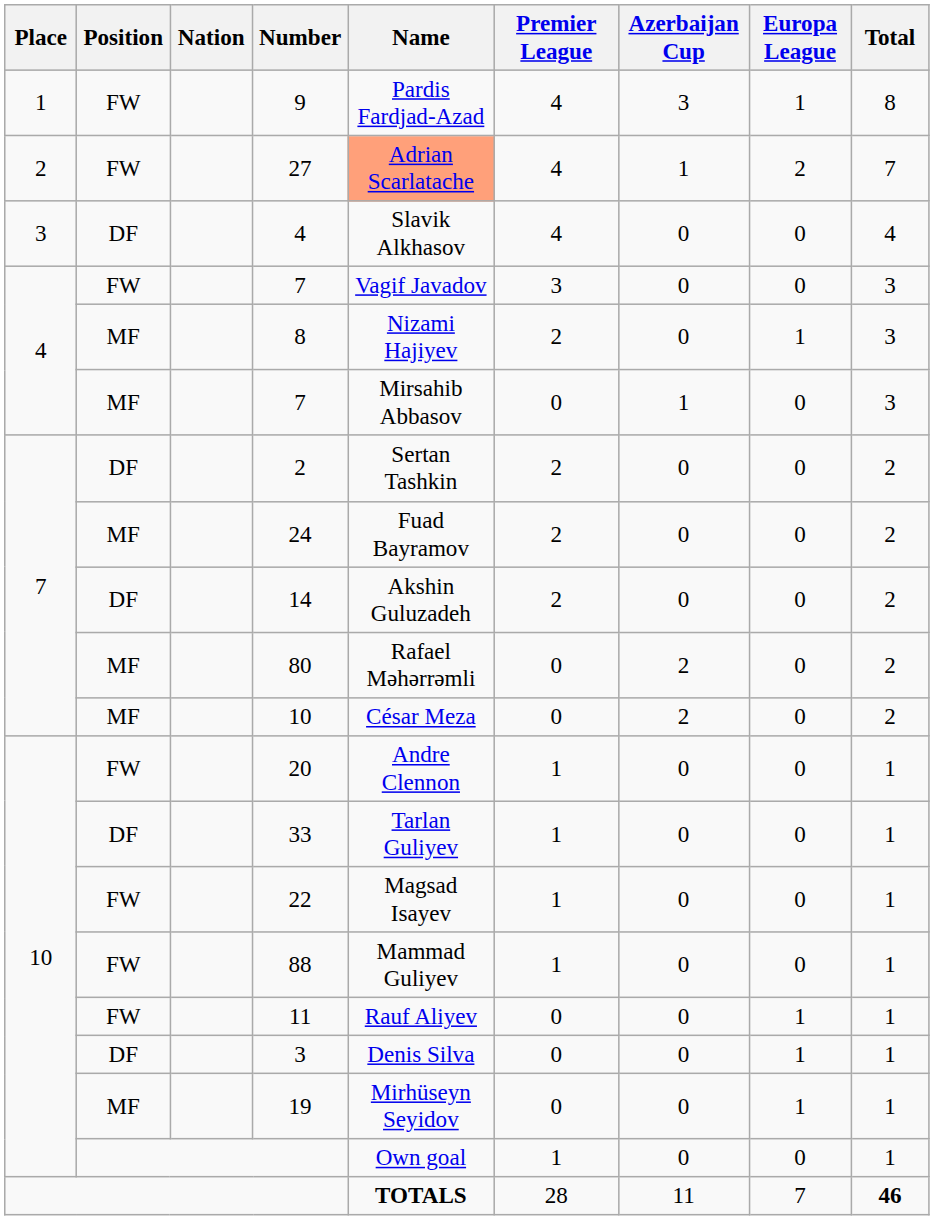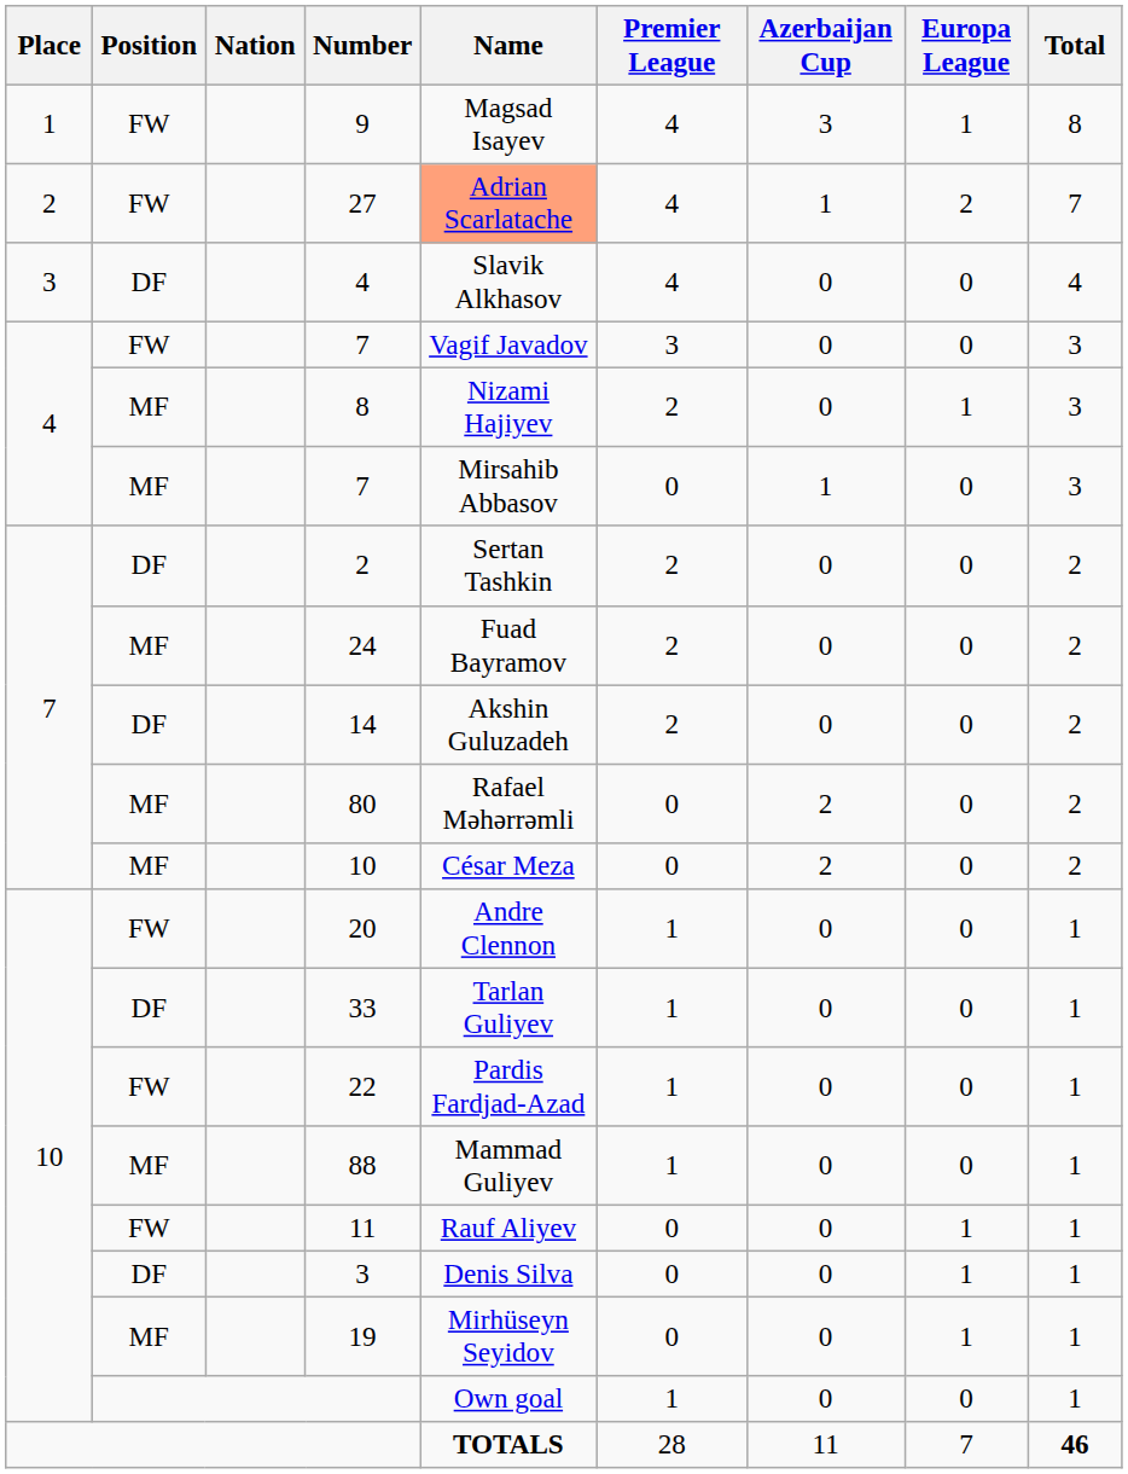 <table class="wikitable" style="font-size: 95%; text-align: center;">
 <tr>
 <th width=60>Place</th>
 <th width=60>Position</th>
 <th width=60>Nation</th>
 <th width=60>Number</th>
 <th width=150>Name</th>
 <th width=150><a href='#'>Premier League</a></th>
 <th width=100><a href='#'>Azerbaijan Cup</a></th>
 <th width=100><a href='#'>Europa League</a></th>
 <th width=80>Total</th>
 </tr>
 <tr>
 <td>1</td>
 <td>FW</td>
 <td></td>
 <td>9</td>
-<td><a href='#'>Pardis Fardjad-Azad</a></td>
+<td>Magsad Isayev</td>
 <td>4</td>
 <td>3</td>
 <td>1</td>
 <td>8</td>
 </tr>
 <tr>
 <td>2</td>
 <td>FW</td>
 <td></td>
 <td>27</td>
 <td style="background: lightsalmon;"><a href='#'>Adrian Scarlatache</a></td>
 <td>4</td>
 <td>1</td>
 <td>2</td>
 <td>7</td>
 </tr>
 <tr>
 <td>3</td>
 <td>DF</td>
 <td></td>
 <td>4</td>
 <td>Slavik Alkhasov</td>
 <td>4</td>
 <td>0</td>
 <td>0</td>
 <td>4</td>
 </tr>
 <tr>
 <td rowspan="3">4</td>
 <td>FW</td>
 <td></td>
 <td>7</td>
 <td><a href='#'>Vagif Javadov</a></td>
 <td>3</td>
 <td>0</td>
 <td>0</td>
 <td>3</td>
 </tr>
 <tr>
 <td>MF</td>
 <td></td>
 <td>8</td>
 <td><a href='#'>Nizami Hajiyev</a></td>
 <td>2</td>
 <td>0</td>
 <td>1</td>
 <td>3</td>
 </tr>
 <tr>
 <td>MF</td>
 <td></td>
 <td>7</td>
 <td>Mirsahib Abbasov</td>
 <td>0</td>
 <td>1</td>
 <td>0</td>
 <td>3</td>
 </tr>
 <tr>
 <td rowspan="5">7</td>
 <td>DF</td>
 <td></td>
 <td>2</td>
 <td>Sertan Tashkin</td>
 <td>2</td>
 <td>0</td>
 <td>0</td>
 <td>2</td>
 </tr>
 <tr>
 <td>MF</td>
 <td></td>
 <td>24</td>
 <td>Fuad Bayramov</td>
 <td>2</td>
 <td>0</td>
 <td>0</td>
 <td>2</td>
 </tr>
 <tr>
 <td>DF</td>
 <td></td>
 <td>14</td>
 <td>Akshin Guluzadeh</td>
 <td>2</td>
 <td>0</td>
 <td>0</td>
 <td>2</td>
 </tr>
 <tr>
 <td>MF</td>
 <td></td>
 <td>80</td>
 <td>Rafael Məhərrəmli</td>
 <td>0</td>
 <td>2</td>
 <td>0</td>
 <td>2</td>
 </tr>
 <tr>
 <td>MF</td>
 <td></td>
 <td>10</td>
 <td><a href='#'>César Meza</a></td>
 <td>0</td>
 <td>2</td>
 <td>0</td>
 <td>2</td>
 </tr>
 <tr>
 <td rowspan="8">10</td>
 <td>FW</td>
 <td></td>
 <td>20</td>
 <td><a href='#'>Andre Clennon</a></td>
 <td>1</td>
 <td>0</td>
 <td>0</td>
 <td>1</td>
 </tr>
 <tr>
 <td>DF</td>
 <td></td>
 <td>33</td>
 <td><a href='#'>Tarlan Guliyev</a></td>
 <td>1</td>
 <td>0</td>
 <td>0</td>
 <td>1</td>
 </tr>
 <tr>
 <td>FW</td>
 <td></td>
 <td>22</td>
-<td>Magsad Isayev</td>
+<td><a href='#'>Pardis Fardjad-Azad</a></td>
 <td>1</td>
 <td>0</td>
 <td>0</td>
 <td>1</td>
 </tr>
 <tr>
-<td>FW</td>
+<td>MF</td>
 <td></td>
 <td>88</td>
 <td>Mammad Guliyev</td>
 <td>1</td>
 <td>0</td>
 <td>0</td>
 <td>1</td>
 </tr>
 <tr>
 <td>FW</td>
 <td></td>
 <td>11</td>
 <td><a href='#'>Rauf Aliyev</a></td>
 <td>0</td>
 <td>0</td>
 <td>1</td>
 <td>1</td>
 </tr>
 <tr>
 <td>DF</td>
 <td></td>
 <td>3</td>
 <td><a href='#'>Denis Silva</a></td>
 <td>0</td>
 <td>0</td>
 <td>1</td>
 <td>1</td>
 </tr>
 <tr>
 <td>MF</td>
 <td></td>
 <td>19</td>
 <td><a href='#'>Mirhüseyn Seyidov</a></td>
 <td>0</td>
 <td>0</td>
 <td>1</td>
 <td>1</td>
 </tr>
 <tr>
 <td colspan="3"></td>
 <td><a href='#'>Own goal</a></td>
 <td>1</td>
 <td>0</td>
 <td>0</td>
 <td>1</td>
 </tr>
 <tr>
 <td colspan="4"></td>
 <td><strong>TOTALS</strong></td>
 <td>28</td>
 <td>11</td>
 <td>7</td>
 <td><strong>46</strong></td>
 </tr>
 </table>
